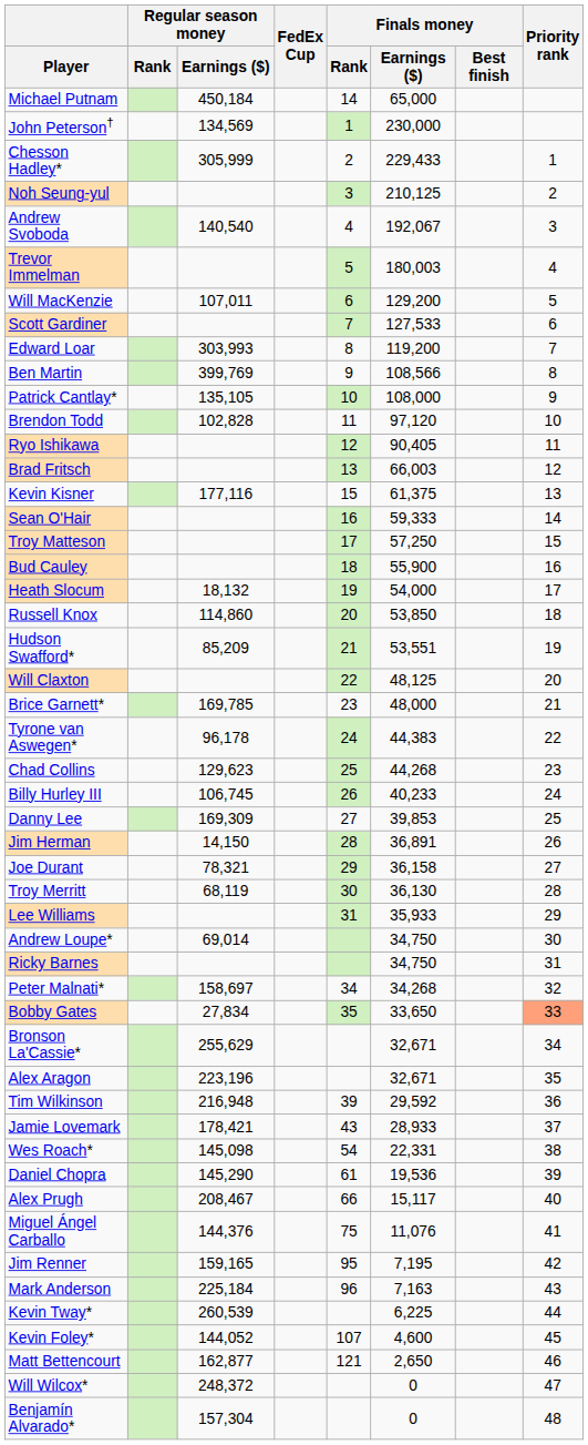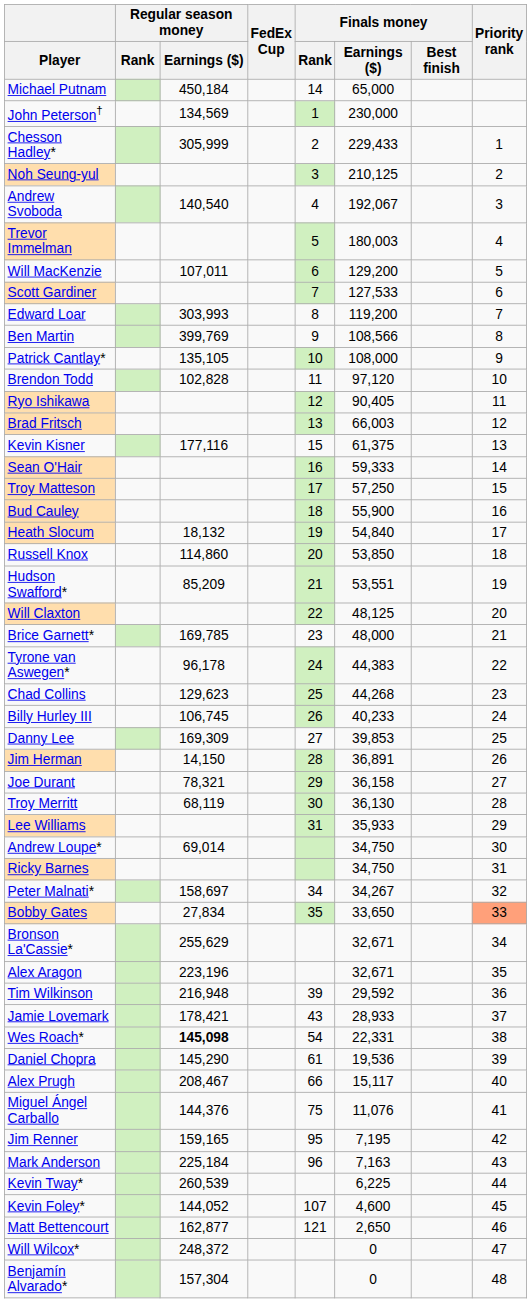 <table class="wikitable sortable" style="text-align:center">
 <tr>
 <th></th>
 <th colspan=2>Regular season money</th>
 <th rowspan=2>FedEx<br>Cup</th>
 <th colspan=3>Finals money</th>
 <th rowspan=2 data-sort-type=number>Priority<br>rank</th>
 </tr>
 <tr>
 <th>Player</th>
 <th>Rank</th>
 <th>Earnings ($)</th>
 <th>Rank</th>
 <th>Earnings ($)</th>
 <th>Best finish</th>
 </tr>
 <tr>
 <td align=left> <a href='#'>Michael Putnam</a></td>
 <td style="background:#D0F0C0;"></td>
 <td>450,184</td>
 <td></td>
 <td>14</td>
 <td>65,000</td>
 <td></td>
 <td></td>
 </tr>
 <tr>
 <td align=left> <a href='#'>John Peterson</a><sup>†</sup></td>
 <td></td>
 <td>134,569</td>
 <td></td>
 <td style="background:#D0F0C0;">1</td>
 <td>230,000</td>
 <td></td>
 <td></td>
 </tr>
 <tr>
 <td align=left> <a href='#'>Chesson Hadley</a>*</td>
 <td style="background:#D0F0C0;"></td>
 <td>305,999</td>
 <td></td>
 <td>2</td>
 <td>229,433</td>
 <td></td>
 <td>1</td>
 </tr>
 <tr>
 <td align=left style="background:NavajoWhite;"> <a href='#'>Noh Seung-yul</a></td>
 <td></td>
 <td></td>
 <td></td>
 <td style="background:#D0F0C0;">3</td>
 <td>210,125</td>
 <td></td>
 <td>2</td>
 </tr>
 <tr>
 <td align=left> <a href='#'>Andrew Svoboda</a></td>
 <td style="background:#D0F0C0;"></td>
 <td>140,540</td>
 <td></td>
 <td>4</td>
 <td>192,067</td>
 <td></td>
 <td>3</td>
 </tr>
 <tr>
 <td align=left style="background:NavajoWhite;"> <a href='#'>Trevor Immelman</a></td>
 <td></td>
 <td></td>
 <td></td>
 <td style="background:#D0F0C0;">5</td>
 <td>180,003</td>
 <td></td>
 <td>4</td>
 </tr>
 <tr>
 <td align=left> <a href='#'>Will MacKenzie</a></td>
 <td></td>
 <td>107,011</td>
 <td></td>
 <td style="background:#D0F0C0;">6</td>
 <td>129,200</td>
 <td></td>
 <td>5</td>
 </tr>
 <tr>
 <td align=left style="background:NavajoWhite;"> <a href='#'>Scott Gardiner</a></td>
 <td></td>
 <td></td>
 <td></td>
 <td style="background:#D0F0C0;">7</td>
 <td>127,533</td>
 <td></td>
 <td>6</td>
 </tr>
 <tr>
 <td align=left> <a href='#'>Edward Loar</a></td>
 <td style="background:#D0F0C0;"></td>
 <td>303,993</td>
 <td></td>
 <td>8</td>
 <td>119,200</td>
 <td></td>
 <td>7</td>
 </tr>
 <tr>
 <td align=left> <a href='#'>Ben Martin</a></td>
 <td style="background:#D0F0C0;"></td>
 <td>399,769</td>
 <td></td>
 <td>9</td>
 <td>108,566</td>
 <td></td>
 <td>8</td>
 </tr>
 <tr>
 <td align=left> <a href='#'>Patrick Cantlay</a>*</td>
 <td></td>
 <td>135,105</td>
 <td></td>
 <td style="background:#D0F0C0;">10</td>
 <td>108,000</td>
 <td></td>
 <td>9</td>
 </tr>
 <tr>
 <td align=left> <a href='#'>Brendon Todd</a></td>
 <td style="background:#D0F0C0;"></td>
 <td>102,828</td>
 <td></td>
 <td>11</td>
 <td>97,120</td>
 <td></td>
 <td>10</td>
 </tr>
 <tr>
 <td align=left style="background:NavajoWhite;"> <a href='#'>Ryo Ishikawa</a></td>
 <td></td>
 <td></td>
 <td></td>
 <td style="background:#D0F0C0;">12</td>
 <td>90,405</td>
 <td></td>
 <td>11</td>
 </tr>
 <tr>
 <td align=left style="background:NavajoWhite;"> <a href='#'>Brad Fritsch</a></td>
 <td></td>
 <td></td>
 <td></td>
 <td style="background:#D0F0C0;">13</td>
 <td>66,003</td>
 <td></td>
 <td>12</td>
 </tr>
 <tr>
 <td align=left> <a href='#'>Kevin Kisner</a></td>
 <td style="background:#D0F0C0;"></td>
 <td>177,116</td>
 <td></td>
 <td>15</td>
 <td>61,375</td>
 <td></td>
 <td>13</td>
 </tr>
 <tr>
 <td align=left style="background:NavajoWhite;"> <a href='#'>Sean O'Hair</a></td>
 <td></td>
 <td></td>
 <td></td>
 <td style="background:#D0F0C0;">16</td>
 <td>59,333</td>
 <td></td>
 <td>14</td>
 </tr>
 <tr>
 <td align=left style="background:NavajoWhite;"> <a href='#'>Troy Matteson</a></td>
 <td></td>
 <td></td>
 <td></td>
 <td style="background:#D0F0C0;">17</td>
 <td>57,250</td>
 <td></td>
 <td>15</td>
 </tr>
 <tr>
 <td align=left style="background:NavajoWhite;"> <a href='#'>Bud Cauley</a></td>
 <td></td>
 <td></td>
 <td></td>
 <td style="background:#D0F0C0;">18</td>
 <td>55,900</td>
 <td></td>
 <td>16</td>
 </tr>
 <tr>
 <td align=left style="background:NavajoWhite;"> <a href='#'>Heath Slocum</a></td>
 <td></td>
 <td>18,132</td>
 <td></td>
 <td style="background:#D0F0C0;">19</td>
-<td>54,000</td>
+<td>54,840</td>
 <td></td>
 <td>17</td>
 </tr>
 <tr>
 <td align=left> <a href='#'>Russell Knox</a></td>
 <td></td>
 <td>114,860</td>
 <td></td>
 <td style="background:#D0F0C0;">20</td>
 <td>53,850</td>
 <td></td>
 <td>18</td>
 </tr>
 <tr>
 <td align=left> <a href='#'>Hudson Swafford</a>*</td>
 <td></td>
 <td>85,209</td>
 <td></td>
 <td style="background:#D0F0C0;">21</td>
 <td>53,551</td>
 <td></td>
 <td>19</td>
 </tr>
 <tr>
 <td align=left style="background:NavajoWhite;"> <a href='#'>Will Claxton</a></td>
 <td></td>
 <td></td>
 <td></td>
 <td style="background:#D0F0C0;">22</td>
 <td>48,125</td>
 <td></td>
 <td>20</td>
 </tr>
 <tr>
 <td align=left> <a href='#'>Brice Garnett</a>*</td>
 <td style="background:#D0F0C0;"></td>
 <td>169,785</td>
 <td></td>
 <td>23</td>
 <td>48,000</td>
 <td></td>
 <td>21</td>
 </tr>
 <tr>
 <td align=left> <a href='#'>Tyrone van Aswegen</a>*</td>
 <td></td>
 <td>96,178</td>
 <td></td>
 <td style="background:#D0F0C0;">24</td>
 <td>44,383</td>
 <td></td>
 <td>22</td>
 </tr>
 <tr>
 <td align=left> <a href='#'>Chad Collins</a></td>
 <td></td>
 <td>129,623</td>
 <td></td>
 <td style="background:#D0F0C0;">25</td>
 <td>44,268</td>
 <td></td>
 <td>23</td>
 </tr>
 <tr>
 <td align=left> <a href='#'>Billy Hurley III</a></td>
 <td></td>
 <td>106,745</td>
 <td></td>
 <td style="background:#D0F0C0;">26</td>
 <td>40,233</td>
 <td></td>
 <td>24</td>
 </tr>
 <tr>
 <td align=left> <a href='#'>Danny Lee</a></td>
 <td style="background:#D0F0C0;"></td>
 <td>169,309</td>
 <td></td>
 <td>27</td>
 <td>39,853</td>
 <td></td>
 <td>25</td>
 </tr>
 <tr>
 <td align=left style="background:NavajoWhite;"> <a href='#'>Jim Herman</a></td>
 <td></td>
 <td>14,150</td>
 <td></td>
 <td style="background:#D0F0C0;">28</td>
 <td>36,891</td>
 <td></td>
 <td>26</td>
 </tr>
 <tr>
 <td align=left> <a href='#'>Joe Durant</a></td>
 <td></td>
 <td>78,321</td>
 <td></td>
 <td style="background:#D0F0C0;">29</td>
 <td>36,158</td>
 <td></td>
 <td>27</td>
 </tr>
 <tr>
 <td align=left> <a href='#'>Troy Merritt</a></td>
 <td></td>
 <td>68,119</td>
 <td></td>
 <td style="background:#D0F0C0;">30</td>
 <td>36,130</td>
 <td></td>
 <td>28</td>
 </tr>
 <tr>
 <td align=left style="background:NavajoWhite;"> <a href='#'>Lee Williams</a></td>
 <td></td>
 <td></td>
 <td></td>
 <td style="background:#D0F0C0;">31</td>
 <td>35,933</td>
 <td></td>
 <td>29</td>
 </tr>
 <tr>
 <td align=left> <a href='#'>Andrew Loupe</a>*</td>
 <td></td>
 <td>69,014</td>
 <td></td>
 <td style="background:#D0F0C0;"></td>
 <td>34,750</td>
 <td></td>
 <td>30</td>
 </tr>
 <tr>
 <td align=left style="background:NavajoWhite;"> <a href='#'>Ricky Barnes</a></td>
 <td></td>
 <td></td>
 <td></td>
 <td style="background:#D0F0C0;"></td>
 <td>34,750</td>
 <td></td>
 <td>31</td>
 </tr>
 <tr>
 <td align=left> <a href='#'>Peter Malnati</a>*</td>
 <td style="background:#D0F0C0;"></td>
 <td>158,697</td>
 <td></td>
 <td>34</td>
-<td>34,268</td>
+<td>34,267</td>
 <td></td>
 <td>32</td>
 </tr>
 <tr>
 <td align=left style="background:NavajoWhite;"> <a href='#'>Bobby Gates</a></td>
 <td></td>
 <td>27,834</td>
 <td></td>
 <td style="background:#D0F0C0;">35</td>
 <td>33,650</td>
 <td></td>
 <td style="background: lightsalmon;">33</td>
 </tr>
 <tr>
 <td align=left> <a href='#'>Bronson La'Cassie</a>*</td>
 <td style="background:#D0F0C0;"></td>
 <td>255,629</td>
 <td></td>
 <td></td>
 <td>32,671</td>
 <td></td>
 <td>34</td>
 </tr>
 <tr>
 <td align=left> <a href='#'>Alex Aragon</a></td>
 <td style="background:#D0F0C0;"></td>
 <td>223,196</td>
 <td></td>
 <td></td>
 <td>32,671</td>
 <td></td>
 <td>35</td>
 </tr>
 <tr>
 <td align=left> <a href='#'>Tim Wilkinson</a></td>
 <td style="background:#D0F0C0;"></td>
 <td>216,948</td>
 <td></td>
 <td>39</td>
 <td>29,592</td>
 <td></td>
 <td>36</td>
 </tr>
 <tr>
 <td align=left> <a href='#'>Jamie Lovemark</a></td>
 <td style="background:#D0F0C0;"></td>
 <td>178,421</td>
 <td></td>
 <td>43</td>
 <td>28,933</td>
 <td></td>
 <td>37</td>
 </tr>
 <tr>
 <td align=left> <a href='#'>Wes Roach</a>*</td>
 <td style="background:#D0F0C0;"></td>
-<td>145,098</td>
+<td><strong>145,098</strong></td>
 <td></td>
 <td>54</td>
 <td>22,331</td>
 <td></td>
 <td>38</td>
 </tr>
 <tr>
 <td align=left> <a href='#'>Daniel Chopra</a></td>
 <td style="background:#D0F0C0;"></td>
 <td>145,290</td>
 <td></td>
 <td>61</td>
 <td>19,536</td>
 <td></td>
 <td>39</td>
 </tr>
 <tr>
 <td align=left> <a href='#'>Alex Prugh</a></td>
 <td style="background:#D0F0C0;"></td>
 <td>208,467</td>
 <td></td>
 <td>66</td>
 <td>15,117</td>
 <td></td>
 <td>40</td>
 </tr>
 <tr>
 <td align=left> <a href='#'>Miguel Ángel Carballo</a></td>
 <td style="background:#D0F0C0;"></td>
 <td>144,376</td>
 <td></td>
 <td>75</td>
 <td>11,076</td>
 <td></td>
 <td>41</td>
 </tr>
 <tr>
 <td align=left> <a href='#'>Jim Renner</a></td>
 <td style="background:#D0F0C0;"></td>
 <td>159,165</td>
 <td></td>
 <td>95</td>
 <td>7,195</td>
 <td></td>
 <td>42</td>
 </tr>
 <tr>
 <td align=left> <a href='#'>Mark Anderson</a></td>
 <td style="background:#D0F0C0;"></td>
 <td>225,184</td>
 <td></td>
 <td>96</td>
 <td>7,163</td>
 <td></td>
 <td>43</td>
 </tr>
 <tr>
 <td align=left> <a href='#'>Kevin Tway</a>*</td>
 <td style="background:#D0F0C0;"></td>
 <td>260,539</td>
 <td></td>
 <td></td>
 <td>6,225</td>
 <td></td>
 <td>44</td>
 </tr>
 <tr>
 <td align=left> <a href='#'>Kevin Foley</a>*</td>
 <td style="background:#D0F0C0;"></td>
 <td>144,052</td>
 <td></td>
 <td>107</td>
 <td>4,600</td>
 <td></td>
 <td>45</td>
 </tr>
 <tr>
 <td align=left> <a href='#'>Matt Bettencourt</a></td>
 <td style="background:#D0F0C0;"></td>
 <td>162,877</td>
 <td></td>
 <td>121</td>
 <td>2,650</td>
 <td></td>
 <td>46</td>
 </tr>
 <tr>
 <td align=left> <a href='#'>Will Wilcox</a>*</td>
 <td style="background:#D0F0C0;"></td>
 <td>248,372</td>
 <td></td>
 <td></td>
 <td>0</td>
 <td></td>
 <td>47</td>
 </tr>
 <tr>
 <td align=left> <a href='#'>Benjamín Alvarado</a>*</td>
 <td style="background:#D0F0C0;"></td>
 <td>157,304</td>
 <td></td>
 <td></td>
 <td>0</td>
 <td></td>
 <td>48</td>
 </tr>
 </table>
